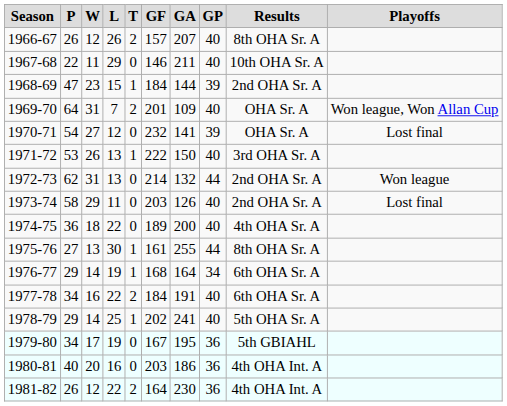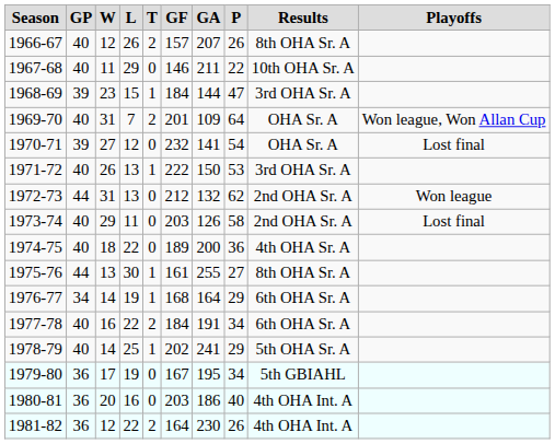 <table class="wikitable">
 <tr align="center"  bgcolor="#dddddd">
 <td><strong>Season</strong></td>
-<td><strong>P</strong></td>
+<td><strong>GP</strong></td>
 <td><strong>W</strong></td>
 <td><strong>L</strong></td>
 <td><strong>T</strong></td>
 <td><strong>GF</strong></td>
 <td><strong>GA</strong></td>
-<td><strong>GP</strong></td>
+<td><strong>P</strong></td>
 <td><strong>Results</strong></td>
 <td><strong>Playoffs</strong></td>
 </tr>
 <tr align="center">
 <td>1966-67</td>
-<td>26</td>
+<td>40</td>
 <td>12</td>
 <td>26</td>
 <td>2</td>
 <td>157</td>
 <td>207</td>
-<td>40</td>
+<td>26</td>
 <td>8th OHA Sr. A</td>
 <td></td>
 </tr>
 <tr align="center">
 <td>1967-68</td>
-<td>22</td>
+<td>40</td>
 <td>11</td>
 <td>29</td>
 <td>0</td>
 <td>146</td>
 <td>211</td>
-<td>40</td>
+<td>22</td>
 <td>10th OHA Sr. A</td>
 <td></td>
 </tr>
 <tr align="center">
 <td>1968-69</td>
-<td>47</td>
+<td>39</td>
 <td>23</td>
 <td>15</td>
 <td>1</td>
 <td>184</td>
 <td>144</td>
-<td>39</td>
-<td>2nd OHA Sr. A</td>
+<td>47</td>
+<td>3rd OHA Sr. A</td>
 <td></td>
 </tr>
 <tr align="center">
 <td>1969-70</td>
-<td>64</td>
+<td>40</td>
 <td>31</td>
 <td>7</td>
 <td>2</td>
 <td>201</td>
 <td>109</td>
-<td>40</td>
+<td>64</td>
 <td>OHA Sr. A</td>
 <td>Won league, Won <a href='#'>Allan Cup</a></td>
 </tr>
 <tr align="center">
 <td>1970-71</td>
-<td>54</td>
+<td>39</td>
 <td>27</td>
 <td>12</td>
 <td>0</td>
 <td>232</td>
 <td>141</td>
-<td>39</td>
+<td>54</td>
 <td>OHA Sr. A</td>
 <td>Lost final</td>
 </tr>
 <tr align="center">
 <td>1971-72</td>
-<td>53</td>
+<td>40</td>
 <td>26</td>
 <td>13</td>
 <td>1</td>
 <td>222</td>
 <td>150</td>
-<td>40</td>
+<td>53</td>
 <td>3rd OHA Sr. A</td>
 <td></td>
 </tr>
 <tr align="center">
 <td>1972-73</td>
-<td>62</td>
+<td>44</td>
 <td>31</td>
 <td>13</td>
 <td>0</td>
-<td>214</td>
+<td>212</td>
 <td>132</td>
-<td>44</td>
+<td>62</td>
 <td>2nd OHA Sr. A</td>
 <td>Won league</td>
 </tr>
 <tr align="center">
 <td>1973-74</td>
-<td>58</td>
+<td>40</td>
 <td>29</td>
 <td>11</td>
 <td>0</td>
 <td>203</td>
 <td>126</td>
-<td>40</td>
+<td>58</td>
 <td>2nd OHA Sr. A</td>
 <td>Lost final</td>
 </tr>
 <tr align="center">
 <td>1974-75</td>
-<td>36</td>
+<td>40</td>
 <td>18</td>
 <td>22</td>
 <td>0</td>
 <td>189</td>
 <td>200</td>
-<td>40</td>
+<td>36</td>
 <td>4th OHA Sr. A</td>
 <td></td>
 </tr>
 <tr align="center">
 <td>1975-76</td>
-<td>27</td>
+<td>44</td>
 <td>13</td>
 <td>30</td>
 <td>1</td>
 <td>161</td>
 <td>255</td>
-<td>44</td>
+<td>27</td>
 <td>8th OHA Sr. A</td>
 <td></td>
 </tr>
 <tr align="center">
 <td>1976-77</td>
-<td>29</td>
+<td>34</td>
 <td>14</td>
 <td>19</td>
 <td>1</td>
 <td>168</td>
 <td>164</td>
+<td>29</td>
+<td>6th OHA Sr. A</td>
+<td></td>
+</tr>
+<tr align="center">
+<td>1977-78</td>
+<td>40</td>
+<td>16</td>
+<td>22</td>
+<td>2</td>
+<td>184</td>
+<td>191</td>
 <td>34</td>
 <td>6th OHA Sr. A</td>
 <td></td>
 </tr>
 <tr align="center">
-<td>1977-78</td>
-<td>34</td>
-<td>16</td>
-<td>22</td>
-<td>2</td>
-<td>184</td>
-<td>191</td>
+<td>1978-79</td>
 <td>40</td>
-<td>6th OHA Sr. A</td>
-<td></td>
-</tr>
-<tr align="center">
-<td>1978-79</td>
-<td>29</td>
 <td>14</td>
 <td>25</td>
 <td>1</td>
 <td>202</td>
 <td>241</td>
-<td>40</td>
+<td>29</td>
 <td>5th OHA Sr. A</td>
 <td></td>
 </tr>
 <tr align="center"  bgcolor="#eeffff">
 <td>1979-80</td>
-<td>34</td>
+<td>36</td>
 <td>17</td>
 <td>19</td>
 <td>0</td>
 <td>167</td>
 <td>195</td>
-<td>36</td>
+<td>34</td>
 <td>5th GBIAHL</td>
 <td></td>
 </tr>
 <tr align="center"  bgcolor="#eeffff">
 <td>1980-81</td>
-<td>40</td>
+<td>36</td>
 <td>20</td>
 <td>16</td>
 <td>0</td>
 <td>203</td>
 <td>186</td>
-<td>36</td>
+<td>40</td>
 <td>4th OHA Int. A</td>
 <td></td>
 </tr>
 <tr align="center"  bgcolor="#eeffff">
 <td>1981-82</td>
-<td>26</td>
+<td>36</td>
 <td>12</td>
 <td>22</td>
 <td>2</td>
 <td>164</td>
 <td>230</td>
-<td>36</td>
+<td>26</td>
 <td>4th OHA Int. A</td>
 <td></td>
 </tr>
 </table>
